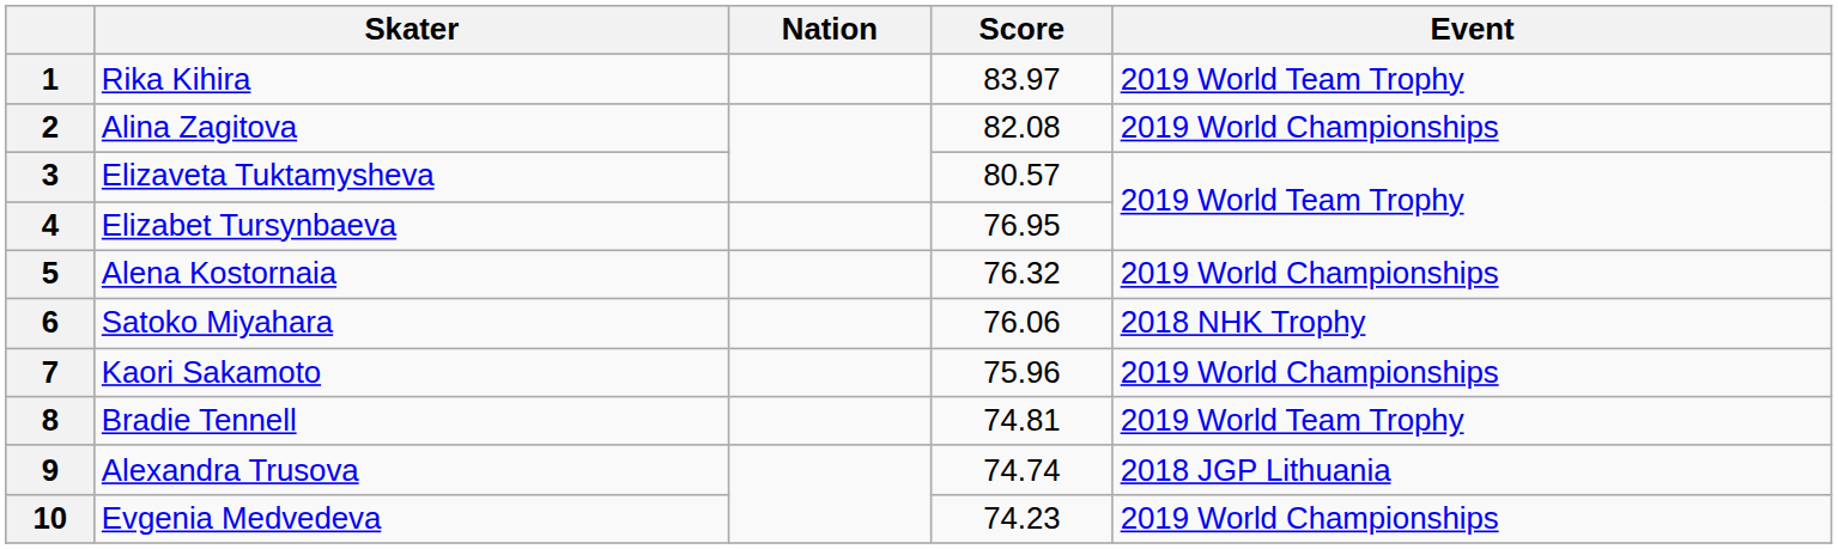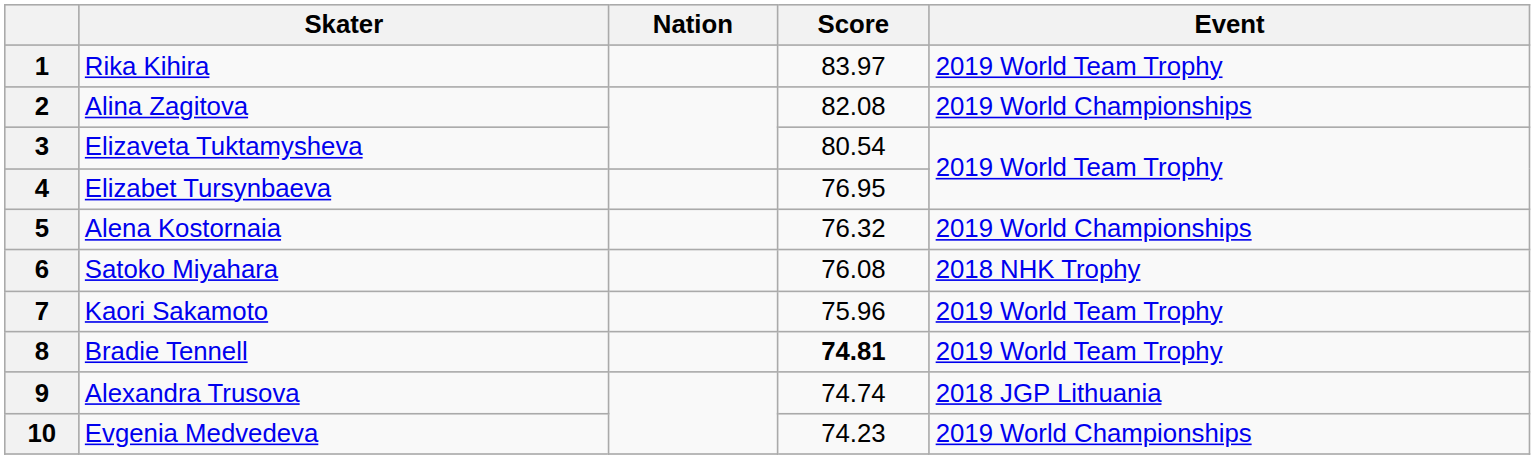 <table class="wikitable sortable" style="text-align:left; width:75%">
 <tr>
 <th scope="col"></th>
 <th scope="col">Skater</th>
 <th scope="col">Nation</th>
 <th scope="col">Score</th>
 <th scope="col">Event</th>
 </tr>
 <tr>
 <th scope="row">1</th>
 <td><a href='#'>Rika Kihira</a></td>
 <td></td>
 <td style="text-align:center;">83.97</td>
 <td><a href='#'>2019 World Team Trophy</a></td>
 </tr>
 <tr>
 <th scope="row">2</th>
 <td><a href='#'>Alina Zagitova</a></td>
 <td rowspan="2"></td>
 <td style="text-align:center;">82.08</td>
 <td><a href='#'>2019 World Championships</a></td>
 </tr>
 <tr>
 <th scope="row">3</th>
 <td><a href='#'>Elizaveta Tuktamysheva</a></td>
-<td style="text-align:center;">80.57</td>
+<td style="text-align:center;">80.54</td>
 <td rowspan="2"><a href='#'>2019 World Team Trophy</a></td>
 </tr>
 <tr>
 <th scope="row">4</th>
 <td><a href='#'>Elizabet Tursynbaeva</a></td>
 <td></td>
 <td style="text-align:center;">76.95</td>
 </tr>
 <tr>
 <th scope="row">5</th>
 <td><a href='#'>Alena Kostornaia</a></td>
 <td></td>
 <td style="text-align:center;">76.32</td>
 <td><a href='#'>2019 World Championships</a></td>
 </tr>
 <tr>
 <th scope="row">6</th>
 <td><a href='#'>Satoko Miyahara</a></td>
 <td></td>
-<td style="text-align:center;">76.06</td>
+<td style="text-align:center;">76.08</td>
 <td><a href='#'>2018 NHK Trophy</a></td>
 </tr>
 <tr>
 <th scope="row">7</th>
 <td><a href='#'>Kaori Sakamoto</a></td>
 <td></td>
 <td style="text-align:center;">75.96</td>
-<td><a href='#'>2019 World Championships</a></td>
+<td><a href='#'>2019 World Team Trophy</a></td>
 </tr>
 <tr>
 <th scope="row">8</th>
 <td><a href='#'>Bradie Tennell</a></td>
 <td></td>
-<td style="text-align:center;">74.81</td>
+<td style="text-align:center;"><strong>74.81</strong></td>
 <td><a href='#'>2019 World Team Trophy</a></td>
 </tr>
 <tr>
 <th scope="row">9</th>
 <td><a href='#'>Alexandra Trusova</a></td>
 <td rowspan="2"></td>
 <td style="text-align:center;">74.74</td>
 <td><a href='#'>2018 JGP Lithuania</a></td>
 </tr>
 <tr>
 <th scope="row">10</th>
 <td><a href='#'>Evgenia Medvedeva</a></td>
 <td style="text-align:center;">74.23</td>
 <td><a href='#'>2019 World Championships</a></td>
 </tr>
 </table>
